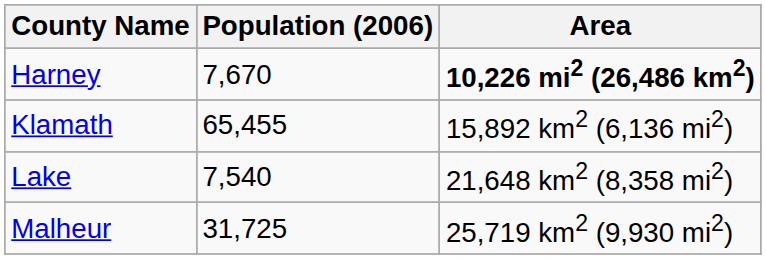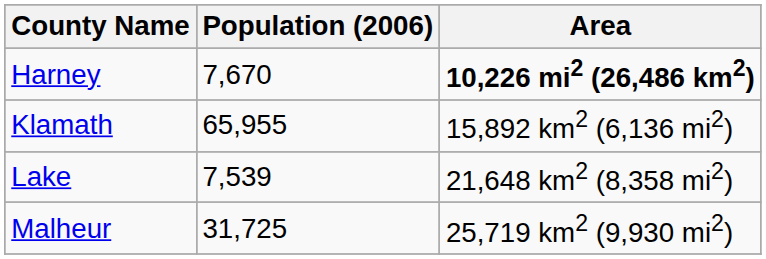 <table class="wikitable">
 <tr>
 <th>County Name</th>
 <th>Population (2006)</th>
 <th>Area</th>
 </tr>
 <tr>
 <td><a href='#'>Harney</a></td>
 <td>7,670</td>
 <td><strong>10,226 mi<sup>2</sup> (26,486 km<sup>2</sup>)</strong></td>
 </tr>
 <tr>
 <td><a href='#'>Klamath</a></td>
-<td>65,455</td>
+<td>65,955</td>
 <td>15,892 km<sup>2</sup> (6,136 mi<sup>2</sup>)</td>
 </tr>
 <tr>
 <td><a href='#'>Lake</a></td>
-<td>7,540</td>
+<td>7,539</td>
 <td>21,648 km<sup>2</sup> (8,358 mi<sup>2</sup>)</td>
 </tr>
 <tr>
 <td><a href='#'>Malheur</a></td>
 <td>31,725</td>
 <td>25,719 km<sup>2</sup> (9,930 mi<sup>2</sup>)</td>
 </tr>
 </table>
